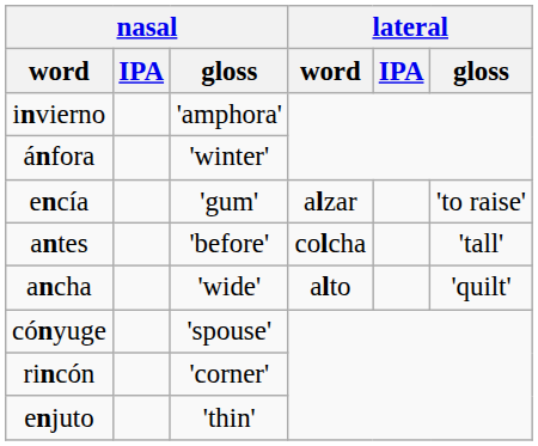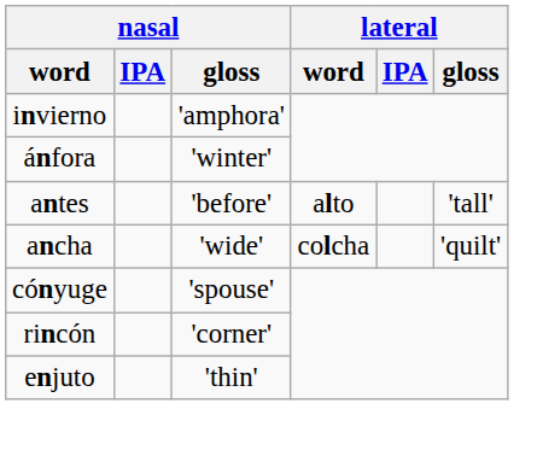 <table class="wikitable">
 <tr>
 <th colspan="3"><a href='#'>nasal</a></th>
 <th colspan="3"><a href='#'>lateral</a></th>
 </tr>
 <tr>
 <th>word</th>
 <th><a href='#'>IPA</a></th>
 <th>gloss</th>
 <th>word</th>
 <th><a href='#'>IPA</a></th>
 <th>gloss</th>
 </tr>
 <tr style="text-align: center;">
 <td>i<strong>n</strong>vierno</td>
 <td></td>
 <td>'amphora'</td>
 <td colspan="3" rowspan="2"></td>
 </tr>
 <tr style="text-align: center;">
 <td>á<strong>n</strong>fora</td>
 <td></td>
 <td>'winter'</td>
 </tr>
 <tr style="text-align: center;">
-<td>e<strong>n</strong>cía</td>
-<td></td>
-<td>'gum'</td>
-<td>a<strong>l</strong>zar</td>
-<td></td>
-<td>'to raise'</td>
-</tr>
-<tr style="text-align: center;">
 <td>a<strong>n</strong>tes</td>
 <td></td>
 <td>'before'</td>
-<td>co<strong>l</strong>cha</td>
+<td>a<strong>l</strong>to</td>
 <td></td>
 <td>'tall'</td>
 </tr>
 <tr style="text-align: center;">
 <td>a<strong>n</strong>cha</td>
 <td></td>
 <td>'wide'</td>
-<td>a<strong>l</strong>to</td>
+<td>co<strong>l</strong>cha</td>
 <td></td>
 <td>'quilt'</td>
 </tr>
 <tr style="text-align: center;">
 <td>có<strong>n</strong>yuge</td>
 <td></td>
 <td>'spouse'</td>
 <td colspan="3" rowspan="3"></td>
 </tr>
 <tr style="text-align: center;">
 <td>ri<strong>n</strong>cón</td>
 <td></td>
 <td>'corner'</td>
 </tr>
 <tr style="text-align: center;">
 <td>e<strong>n</strong>juto</td>
 <td></td>
 <td>'thin'</td>
 </tr>
 </table>
